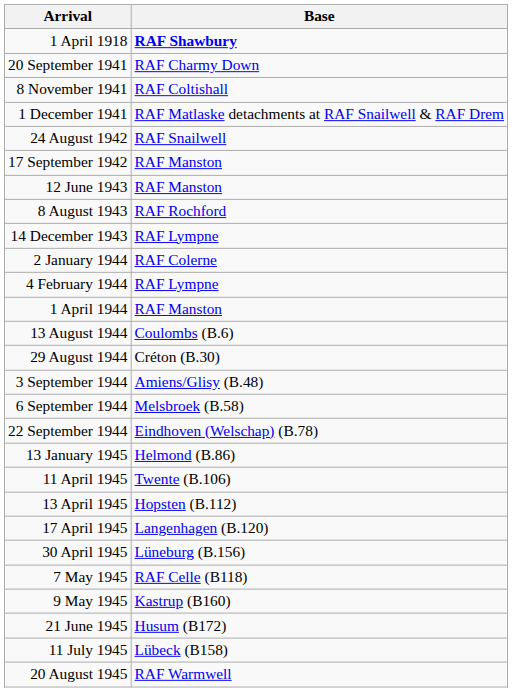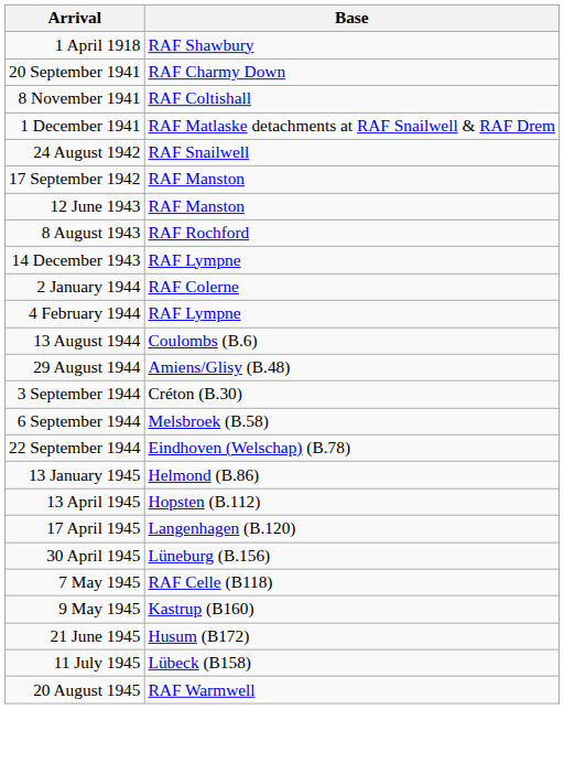 <table class="wikitable">
 <tr>
 <th>Arrival</th>
 <th>Base</th>
 </tr>
 <tr>
 <td align="right">1 April 1918</td>
-<td><strong><a href='#'>RAF Shawbury</a></strong></td>
+<td><a href='#'>RAF Shawbury</a></td>
 </tr>
 <tr>
 <td align="right">20 September 1941</td>
 <td><a href='#'>RAF Charmy Down</a></td>
 </tr>
 <tr>
 <td align="right">8 November 1941</td>
 <td><a href='#'>RAF Coltishall</a></td>
 </tr>
 <tr>
 <td align="right">1 December 1941</td>
 <td><a href='#'>RAF Matlaske</a> detachments at <a href='#'>RAF Snailwell</a> & <a href='#'>RAF Drem</a></td>
 </tr>
 <tr>
 <td align="right">24 August 1942</td>
 <td><a href='#'>RAF Snailwell</a></td>
 </tr>
 <tr>
 <td align="right">17 September 1942</td>
 <td><a href='#'>RAF Manston</a></td>
 </tr>
 <tr>
 <td align="right">12 June 1943</td>
 <td><a href='#'>RAF Manston</a></td>
 </tr>
 <tr>
 <td align="right">8 August 1943</td>
 <td><a href='#'>RAF Rochford</a></td>
 </tr>
 <tr>
 <td align="right">14 December 1943</td>
 <td><a href='#'>RAF Lympne</a></td>
 </tr>
 <tr>
 <td align="right">2 January 1944</td>
 <td><a href='#'>RAF Colerne</a></td>
 </tr>
 <tr>
 <td align="right">4 February 1944</td>
 <td><a href='#'>RAF Lympne</a></td>
 </tr>
 <tr>
-<td align="right">1 April 1944</td>
-<td><a href='#'>RAF Manston</a></td>
-</tr>
-<tr>
 <td align="right">13 August 1944</td>
 <td><a href='#'>Coulombs</a> (B.6)</td>
 </tr>
 <tr>
 <td align="right">29 August 1944</td>
-<td>Créton (B.30)</td>
+<td><a href='#'>Amiens/Glisy</a> (B.48)</td>
 </tr>
 <tr>
 <td align="right">3 September 1944</td>
-<td><a href='#'>Amiens/Glisy</a> (B.48)</td>
+<td>Créton (B.30)</td>
 </tr>
 <tr>
 <td align="right">6 September 1944</td>
 <td><a href='#'>Melsbroek</a> (B.58)</td>
 </tr>
 <tr>
 <td align="right">22 September 1944</td>
 <td><a href='#'>Eindhoven (Welschap)</a> (B.78)</td>
 </tr>
 <tr>
 <td align="right">13 January 1945</td>
 <td><a href='#'>Helmond</a> (B.86)</td>
-</tr>
-<tr>
-<td align="right">11 April 1945</td>
-<td><a href='#'>Twente</a> (B.106)</td>
 </tr>
 <tr>
 <td align="right">13 April 1945</td>
 <td><a href='#'>Hopsten</a> (B.112)</td>
 </tr>
 <tr>
 <td align="right">17 April 1945</td>
 <td><a href='#'>Langenhagen</a> (B.120)</td>
 </tr>
 <tr>
 <td align="right">30 April 1945</td>
 <td><a href='#'>Lüneburg</a> (B.156)</td>
 </tr>
 <tr>
 <td align="right">7 May 1945</td>
 <td><a href='#'>RAF Celle</a> (B118)</td>
 </tr>
 <tr>
 <td align="right">9 May 1945</td>
 <td><a href='#'>Kastrup</a> (B160)</td>
 </tr>
 <tr>
 <td align="right">21 June 1945</td>
 <td><a href='#'>Husum</a> (B172)</td>
 </tr>
 <tr>
 <td align="right">11 July 1945</td>
 <td><a href='#'>Lübeck</a> (B158)</td>
 </tr>
 <tr>
 <td align="right">20 August 1945</td>
 <td><a href='#'>RAF Warmwell</a></td>
 </tr>
 </table>
